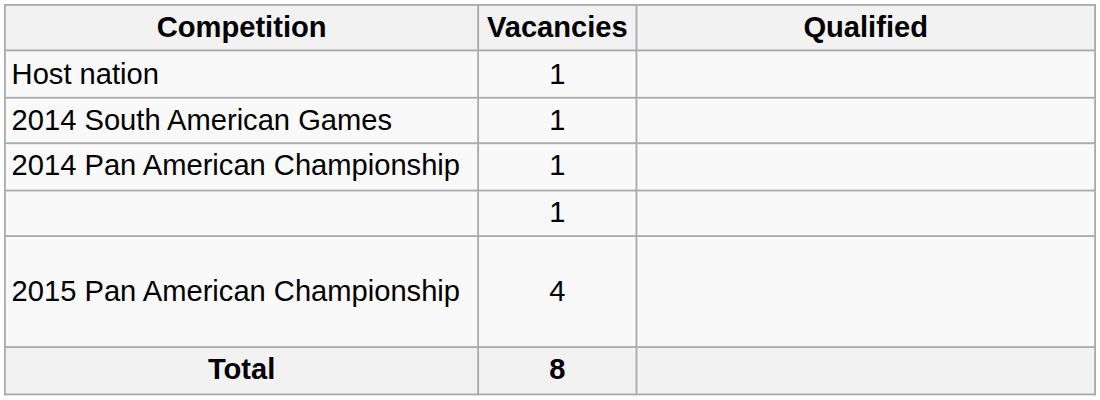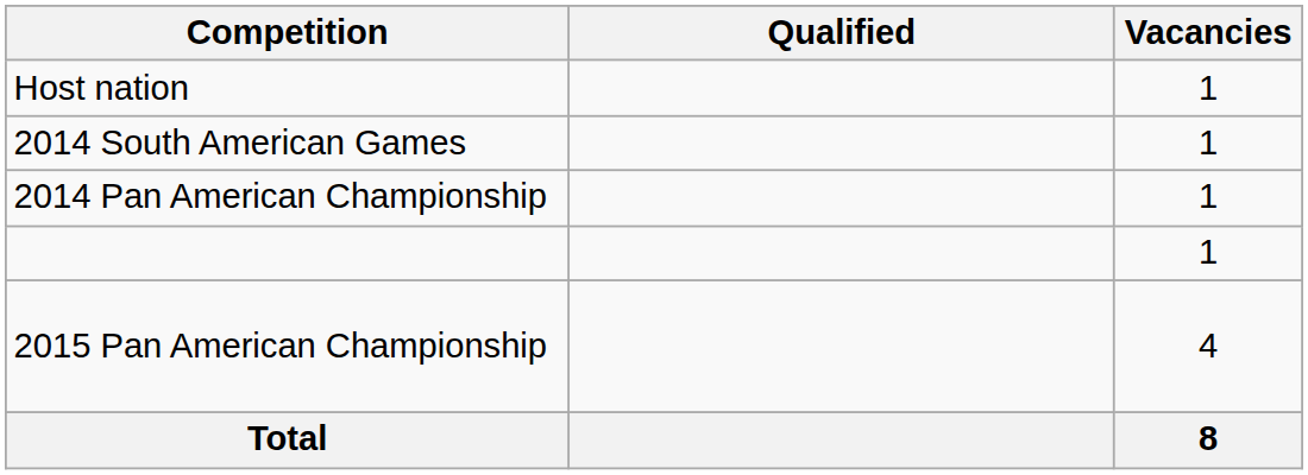 <table class = "wikitable" width=600>
 <tr>
 <th width=300>Competition</th>
+<th width=300>Qualified</th>
 <th width=80>Vacancies</th>
-<th width=300>Qualified</th>
 </tr>
 <tr>
 <td>Host nation</td>
+<td></td>
 <td align="center">1</td>
-<td></td>
 </tr>
 <tr>
 <td>2014 South American Games</td>
+<td></td>
 <td align="center">1</td>
-<td></td>
 </tr>
 <tr>
 <td>2014 Pan American Championship</td>
+<td></td>
 <td align="center">1</td>
-<td></td>
 </tr>
 <tr>
 <td></td>
+<td></td>
 <td align="center">1</td>
-<td></td>
 </tr>
 <tr>
 <td>2015 Pan American Championship</td>
+<td><br><br><br></td>
 <td align="center">4</td>
-<td><br><br><br></td>
 </tr>
 <tr>
 <th>Total</th>
+<th></th>
 <th>8</th>
-<th></th>
 </tr>
 </table>
